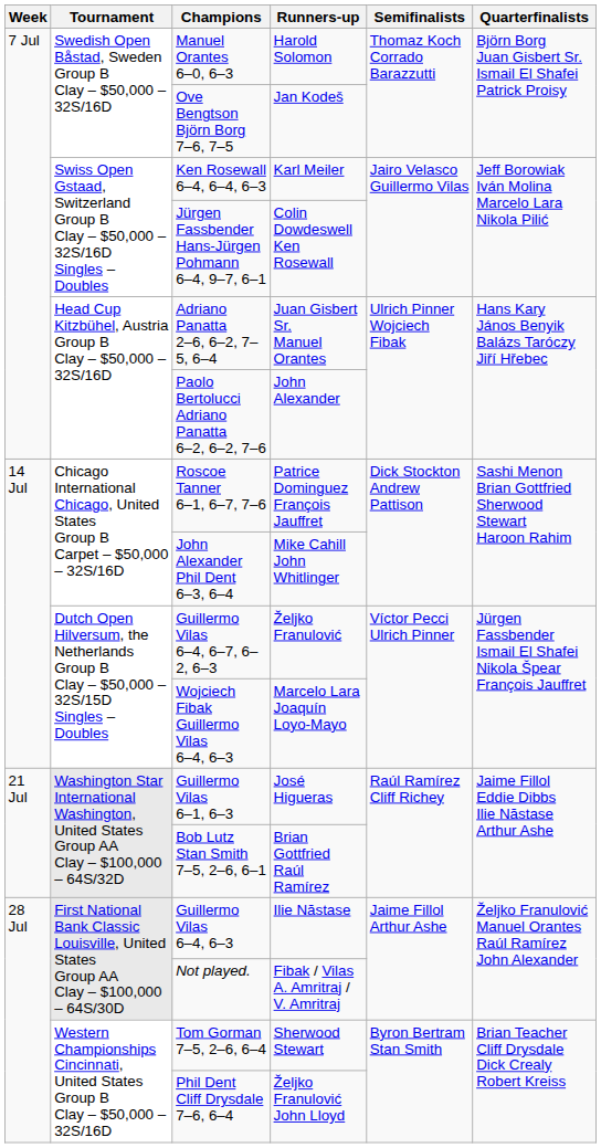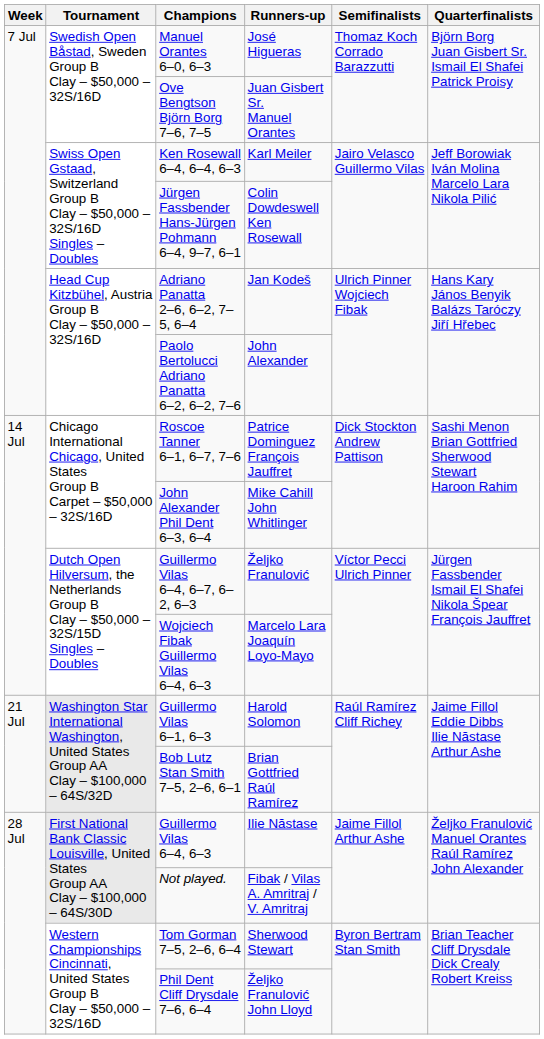 <table class=wikitable style=font-size:95%>
 <tr>
 <th style="width:48px;">Week</th>
 <th style="width:250px;">Tournament</th>
 <th style="width:200px;">Champions</th>
 <th style="width:200px;">Runners-up</th>
 <th style="width:190px;">Semifinalists</th>
 <th style="width:190px;">Quarterfinalists</th>
 </tr>
 <tr valign=top>
 <td rowspan=6>7 Jul</td>
 <td style="background:#FFFFFF;" rowspan="2"><a href='#'>Swedish Open</a> <br> <a href='#'>Båstad</a>, Sweden <br> Group B <br>Clay – $50,000 – 32S/16D</td>
 <td> <a href='#'>Manuel Orantes</a> <br> 6–0, 6–3</td>
-<td> <a href='#'>Harold Solomon</a></td>
+<td> <a href='#'>José Higueras</a></td>
 <td rowspan=2> <a href='#'>Thomaz Koch</a> <br>  <a href='#'>Corrado Barazzutti</a></td>
 <td rowspan=2> <a href='#'>Björn Borg</a> <br>  <a href='#'>Juan Gisbert Sr.</a> <br>  <a href='#'>Ismail El Shafei</a> <br>  <a href='#'>Patrick Proisy</a></td>
 </tr>
 <tr valign=top>
 <td> <a href='#'>Ove Bengtson</a> <br>  <a href='#'>Björn Borg</a> <br> 7–6, 7–5</td>
-<td> <a href='#'>Jan Kodeš</a></td>
+<td> <a href='#'>Juan Gisbert Sr.</a> <br>  <a href='#'>Manuel Orantes</a></td>
 </tr>
 <tr valign=top>
 <td style="background:#FFFFFF;" rowspan="2"><a href='#'>Swiss Open</a> <br> <a href='#'>Gstaad</a>, Switzerland <br> Group B <br>Clay – $50,000 – 32S/16D <br> <a href='#'>Singles</a> – <a href='#'>Doubles</a></td>
 <td> <a href='#'>Ken Rosewall</a> <br> 6–4, 6–4, 6–3</td>
 <td> <a href='#'>Karl Meiler</a></td>
 <td rowspan=2> <a href='#'>Jairo Velasco</a> <br>  <a href='#'>Guillermo Vilas</a></td>
 <td rowspan=2> <a href='#'>Jeff Borowiak</a> <br>  <a href='#'>Iván Molina</a> <br>  <a href='#'>Marcelo Lara</a> <br>  <a href='#'>Nikola Pilić</a></td>
 </tr>
 <tr valign=top>
 <td> <a href='#'>Jürgen Fassbender</a> <br>  <a href='#'>Hans-Jürgen Pohmann</a> <br> 6–4, 9–7, 6–1</td>
 <td> <a href='#'>Colin Dowdeswell</a> <br>  <a href='#'>Ken Rosewall</a></td>
 </tr>
 <tr valign=top>
 <td style="background:#FFFFFF;" rowspan="2"><a href='#'>Head Cup</a> <br> <a href='#'>Kitzbühel</a>, Austria <br> Group B <br>Clay – $50,000 – 32S/16D</td>
 <td> <a href='#'>Adriano Panatta</a> <br> 2–6, 6–2, 7–5, 6–4</td>
-<td> <a href='#'>Juan Gisbert Sr.</a> <br>  <a href='#'>Manuel Orantes</a></td>
+<td> <a href='#'>Jan Kodeš</a></td>
 <td rowspan=2> <a href='#'>Ulrich Pinner</a> <br>  <a href='#'>Wojciech Fibak</a></td>
 <td rowspan=2> <a href='#'>Hans Kary</a> <br>  <a href='#'>János Benyik</a> <br>  <a href='#'>Balázs Taróczy</a> <br>  <a href='#'>Jiří Hřebec</a></td>
 </tr>
 <tr valign=top>
 <td> <a href='#'>Paolo Bertolucci</a> <br>  <a href='#'>Adriano Panatta</a> <br> 6–2, 6–2, 7–6</td>
 <td> <a href='#'>John Alexander</a></td>
 </tr>
 <tr valign=top>
 <td rowspan=4>14 Jul</td>
 <td style="background:#FFFFFF;" rowspan="2">Chicago International <br> <a href='#'>Chicago</a>, United States <br>Group B <br>Carpet – $50,000 – 32S/16D</td>
 <td> <a href='#'>Roscoe Tanner</a> <br> 6–1, 6–7, 7–6</td>
 <td> <a href='#'>Patrice Dominguez</a> <br>  <a href='#'>François Jauffret</a></td>
 <td rowspan=2> <a href='#'>Dick Stockton</a> <br>  <a href='#'>Andrew Pattison</a></td>
 <td rowspan=2> <a href='#'>Sashi Menon</a> <br>  <a href='#'>Brian Gottfried</a> <br>  <a href='#'>Sherwood Stewart</a> <br>  <a href='#'>Haroon Rahim</a></td>
 </tr>
 <tr valign=top>
 <td> <a href='#'>John Alexander</a> <br>  <a href='#'>Phil Dent</a> <br> 6–3, 6–4</td>
 <td> <a href='#'>Mike Cahill</a> <br>  <a href='#'>John Whitlinger</a></td>
 </tr>
 <tr valign=top>
 <td style="background:#FFFFFF;" rowspan="2"><a href='#'>Dutch Open</a> <br> <a href='#'>Hilversum</a>, the Netherlands <br> Group B <br>Clay – $50,000 – 32S/15D <br> <a href='#'>Singles</a> – <a href='#'>Doubles</a></td>
 <td> <a href='#'>Guillermo Vilas</a> <br> 6–4, 6–7, 6–2, 6–3</td>
 <td> <a href='#'>Željko Franulović</a></td>
 <td rowspan=2> <a href='#'>Víctor Pecci</a> <br>  <a href='#'>Ulrich Pinner</a></td>
 <td rowspan=2> <a href='#'>Jürgen Fassbender</a> <br>  <a href='#'>Ismail El Shafei</a> <br>  <a href='#'>Nikola Špear</a> <br>  <a href='#'>François Jauffret</a></td>
 </tr>
 <tr valign=top>
 <td> <a href='#'>Wojciech Fibak</a> <br>  <a href='#'>Guillermo Vilas</a> <br> 6–4, 6–3</td>
 <td> <a href='#'>Marcelo Lara</a> <br>  <a href='#'>Joaquín Loyo-Mayo</a></td>
 </tr>
 <tr valign=top>
 <td rowspan=2>21 Jul</td>
 <td style="background:#E9E9E9;" rowspan="2"><a href='#'>Washington Star International</a> <br> <a href='#'>Washington</a>, United States <br> Group AA <br> Clay – $100,000 – 64S/32D</td>
 <td> <a href='#'>Guillermo Vilas</a> <br> 6–1, 6–3</td>
-<td> <a href='#'>José Higueras</a></td>
+<td> <a href='#'>Harold Solomon</a></td>
 <td rowspan=2> <a href='#'>Raúl Ramírez</a> <br>  <a href='#'>Cliff Richey</a></td>
 <td rowspan=2> <a href='#'>Jaime Fillol</a> <br>  <a href='#'>Eddie Dibbs</a> <br>  <a href='#'>Ilie Năstase</a> <br>  <a href='#'>Arthur Ashe</a></td>
 </tr>
 <tr valign=top>
 <td> <a href='#'>Bob Lutz</a> <br>  <a href='#'>Stan Smith</a> <br> 7–5, 2–6, 6–1</td>
 <td> <a href='#'>Brian Gottfried</a> <br>  <a href='#'>Raúl Ramírez</a></td>
 </tr>
 <tr valign=top>
 <td rowspan=4>28 Jul</td>
 <td style="background:#E9E9E9;" rowspan="2"><a href='#'>First National Bank Classic</a> <br> <a href='#'>Louisville</a>, United States <br> Group AA <br> Clay – $100,000 – 64S/30D</td>
 <td> <a href='#'>Guillermo Vilas</a> <br> 6–4, 6–3</td>
 <td> <a href='#'>Ilie Năstase</a></td>
 <td rowspan=2> <a href='#'>Jaime Fillol</a> <br>  <a href='#'>Arthur Ashe</a></td>
 <td rowspan=2> <a href='#'>Željko Franulović</a> <br>  <a href='#'>Manuel Orantes</a> <br>  <a href='#'>Raúl Ramírez</a> <br>  <a href='#'>John Alexander</a></td>
 </tr>
 <tr valign=top>
 <td><em>Not played.</em></td>
 <td> <a href='#'>Fibak</a> /  <a href='#'>Vilas</a> <br>  <a href='#'>A. Amritraj</a> /  <a href='#'>V. Amritraj</a></td>
 </tr>
 <tr valign=top>
 <td style="background:#FFFFFF;" rowspan="2"><a href='#'>Western Championships</a> <br> <a href='#'>Cincinnati</a>, United States <br> Group B <br> Clay – $50,000 – 32S/16D</td>
 <td> <a href='#'>Tom Gorman</a> <br> 7–5, 2–6, 6–4</td>
 <td> <a href='#'>Sherwood Stewart</a></td>
 <td rowspan=2> <a href='#'>Byron Bertram</a> <br>  <a href='#'>Stan Smith</a></td>
 <td rowspan=2> <a href='#'>Brian Teacher</a> <br>  <a href='#'>Cliff Drysdale</a> <br>  <a href='#'>Dick Crealy</a> <br>  <a href='#'>Robert Kreiss</a></td>
 </tr>
 <tr valign=top>
 <td> <a href='#'>Phil Dent</a> <br>  <a href='#'>Cliff Drysdale</a> <br> 7–6, 6–4</td>
 <td> <a href='#'>Željko Franulović</a> <br>  <a href='#'>John Lloyd</a></td>
 </tr>
 </table>
